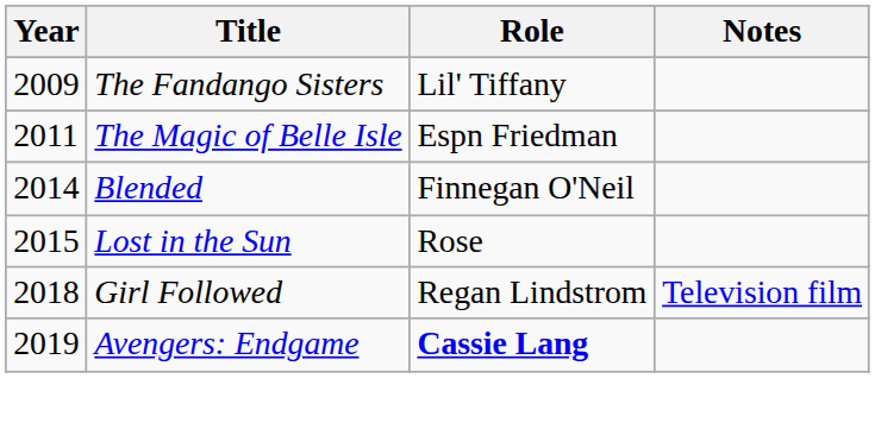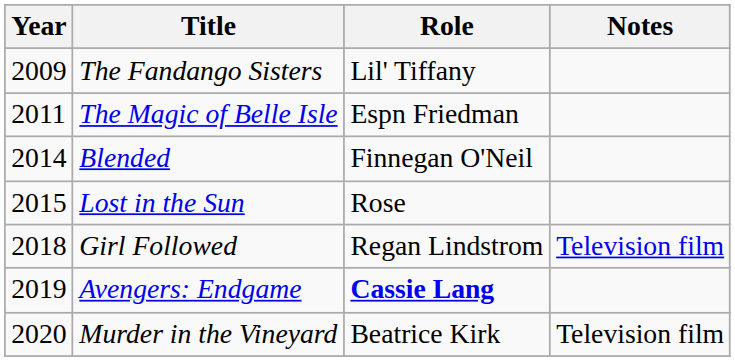 <table class="wikitable">
 <tr>
 <th>Year</th>
 <th>Title</th>
 <th>Role</th>
 <th>Notes</th>
 </tr>
 <tr>
 <td>2009</td>
 <td><em>The Fandango Sisters</em></td>
 <td>Lil' Tiffany</td>
 <td></td>
 </tr>
 <tr>
 <td>2011</td>
 <td><em><a href='#'>The Magic of Belle Isle</a></em></td>
 <td>Espn Friedman</td>
 <td></td>
 </tr>
 <tr>
 <td>2014</td>
 <td><em><a href='#'>Blended</a></em></td>
 <td>Finnegan O'Neil</td>
 <td></td>
 </tr>
 <tr>
 <td>2015</td>
 <td><em><a href='#'>Lost in the Sun</a></em></td>
 <td>Rose</td>
 <td></td>
 </tr>
 <tr>
 <td>2018</td>
 <td><em>Girl Followed</em></td>
 <td>Regan Lindstrom</td>
 <td><a href='#'>Television film</a></td>
 </tr>
 <tr>
 <td>2019</td>
 <td><em><a href='#'>Avengers: Endgame</a></em></td>
 <td><strong><a href='#'>Cassie Lang</a></strong></td>
 <td></td>
 </tr>
+<tr>
+<td>2020</td>
+<td><em>Murder in the Vineyard</em></td>
+<td>Beatrice Kirk</td>
+<td>Television film</td>
+</tr>
 </table>
